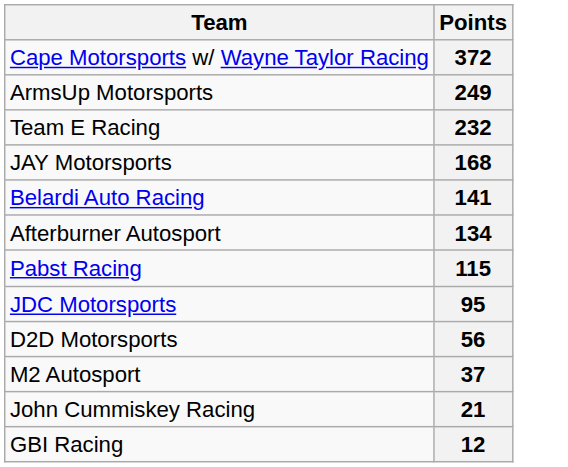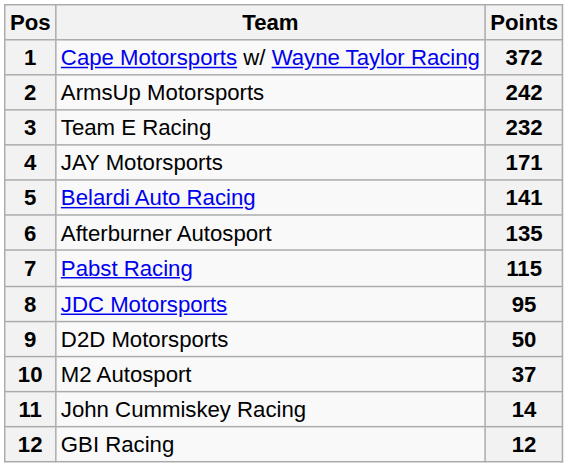 <table class="wikitable" style="font-size: 95%;">
 <tr>
+<th>Pos</th>
 <th>Team</th>
 <th>Points</th>
 </tr>
 <tr>
+<th>1</th>
 <td><a href='#'>Cape Motorsports</a> w/ <a href='#'>Wayne Taylor Racing</a></td>
 <th>372</th>
 </tr>
 <tr>
+<th>2</th>
 <td>ArmsUp Motorsports</td>
-<th>249</th>
+<th>242</th>
 </tr>
 <tr>
+<th>3</th>
 <td>Team E Racing</td>
 <th>232</th>
 </tr>
 <tr>
+<th>4</th>
 <td>JAY Motorsports</td>
-<th>168</th>
+<th>171</th>
 </tr>
 <tr>
+<th>5</th>
 <td><a href='#'>Belardi Auto Racing</a></td>
 <th>141</th>
 </tr>
 <tr>
+<th>6</th>
 <td>Afterburner Autosport</td>
-<th>134</th>
+<th>135</th>
 </tr>
 <tr>
+<th>7</th>
 <td><a href='#'>Pabst Racing</a></td>
 <th>115</th>
 </tr>
 <tr>
+<th>8</th>
 <td><a href='#'>JDC Motorsports</a></td>
 <th>95</th>
 </tr>
 <tr>
+<th>9</th>
 <td>D2D Motorsports</td>
-<th>56</th>
+<th>50</th>
 </tr>
 <tr>
+<th>10</th>
 <td>M2 Autosport</td>
 <th>37</th>
 </tr>
 <tr>
+<th>11</th>
 <td>John Cummiskey Racing</td>
-<th>21</th>
+<th>14</th>
 </tr>
 <tr>
+<th>12</th>
 <td>GBI Racing</td>
 <th>12</th>
 </tr>
 </table>
